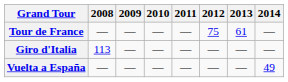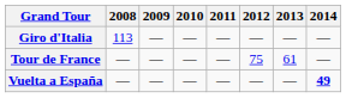 <table class="wikitable plainrowheaders">
 <tr>
 <th scope="col"><a href='#'>Grand Tour</a></th>
 <th scope="col">2008</th>
 <th scope="col">2009</th>
 <th scope="col">2010</th>
 <th scope="col">2011</th>
 <th scope="col">2012</th>
 <th scope="col">2013</th>
 <th scope="col">2014</th>
 </tr>
 <tr style="text-align:center;">
+<th scope="row"> <a href='#'>Giro d'Italia</a></th>
+<td><a href='#'>113</a></td>
+<td>—</td>
+<td>—</td>
+<td>—</td>
+<td>—</td>
+<td>—</td>
+<td>—</td>
+</tr>
+<tr style="text-align:center;">
 <th scope="row"> <a href='#'>Tour de France</a></th>
 <td>—</td>
 <td>—</td>
 <td>—</td>
 <td>—</td>
 <td><a href='#'>75</a></td>
 <td><a href='#'>61</a></td>
 <td>—</td>
 </tr>
 <tr style="text-align:center;">
-<th scope="row"> <a href='#'>Giro d'Italia</a></th>
-<td><a href='#'>113</a></td>
-<td>—</td>
-<td>—</td>
-<td>—</td>
-<td>—</td>
-<td>—</td>
-<td>—</td>
-</tr>
-<tr style="text-align:center;">
 <th scope="row"> <a href='#'>Vuelta a España</a></th>
 <td>—</td>
 <td>—</td>
 <td>—</td>
 <td>—</td>
 <td>—</td>
 <td>—</td>
-<td><a href='#'>49</a></td>
+<td><strong><a href='#'>49</a></strong></td>
 </tr>
 </table>
